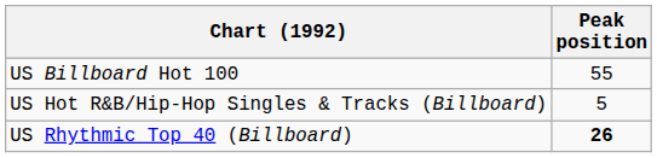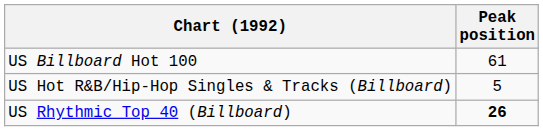 <table Class = "wikitable sortable">
 <tr>
 <th>Chart (1992)</th>
 <th>Peak<br>position</th>
 </tr>
 <tr>
 <td US Billboard Hot 100>US <em>Billboard</em> Hot 100</td>
-<td align=center>55</td>
+<td align=center>61</td>
 </tr>
 <tr>
 <td>US Hot R&B/Hip-Hop Singles & Tracks (<em>Billboard</em>)</td>
 <td align=center>5</td>
 </tr>
 <tr>
 <td>US <a href='#'>Rhythmic Top 40</a> (<em>Billboard</em>)</td>
 <td align=center><strong>26</strong></td>
 </tr>
 </table>
